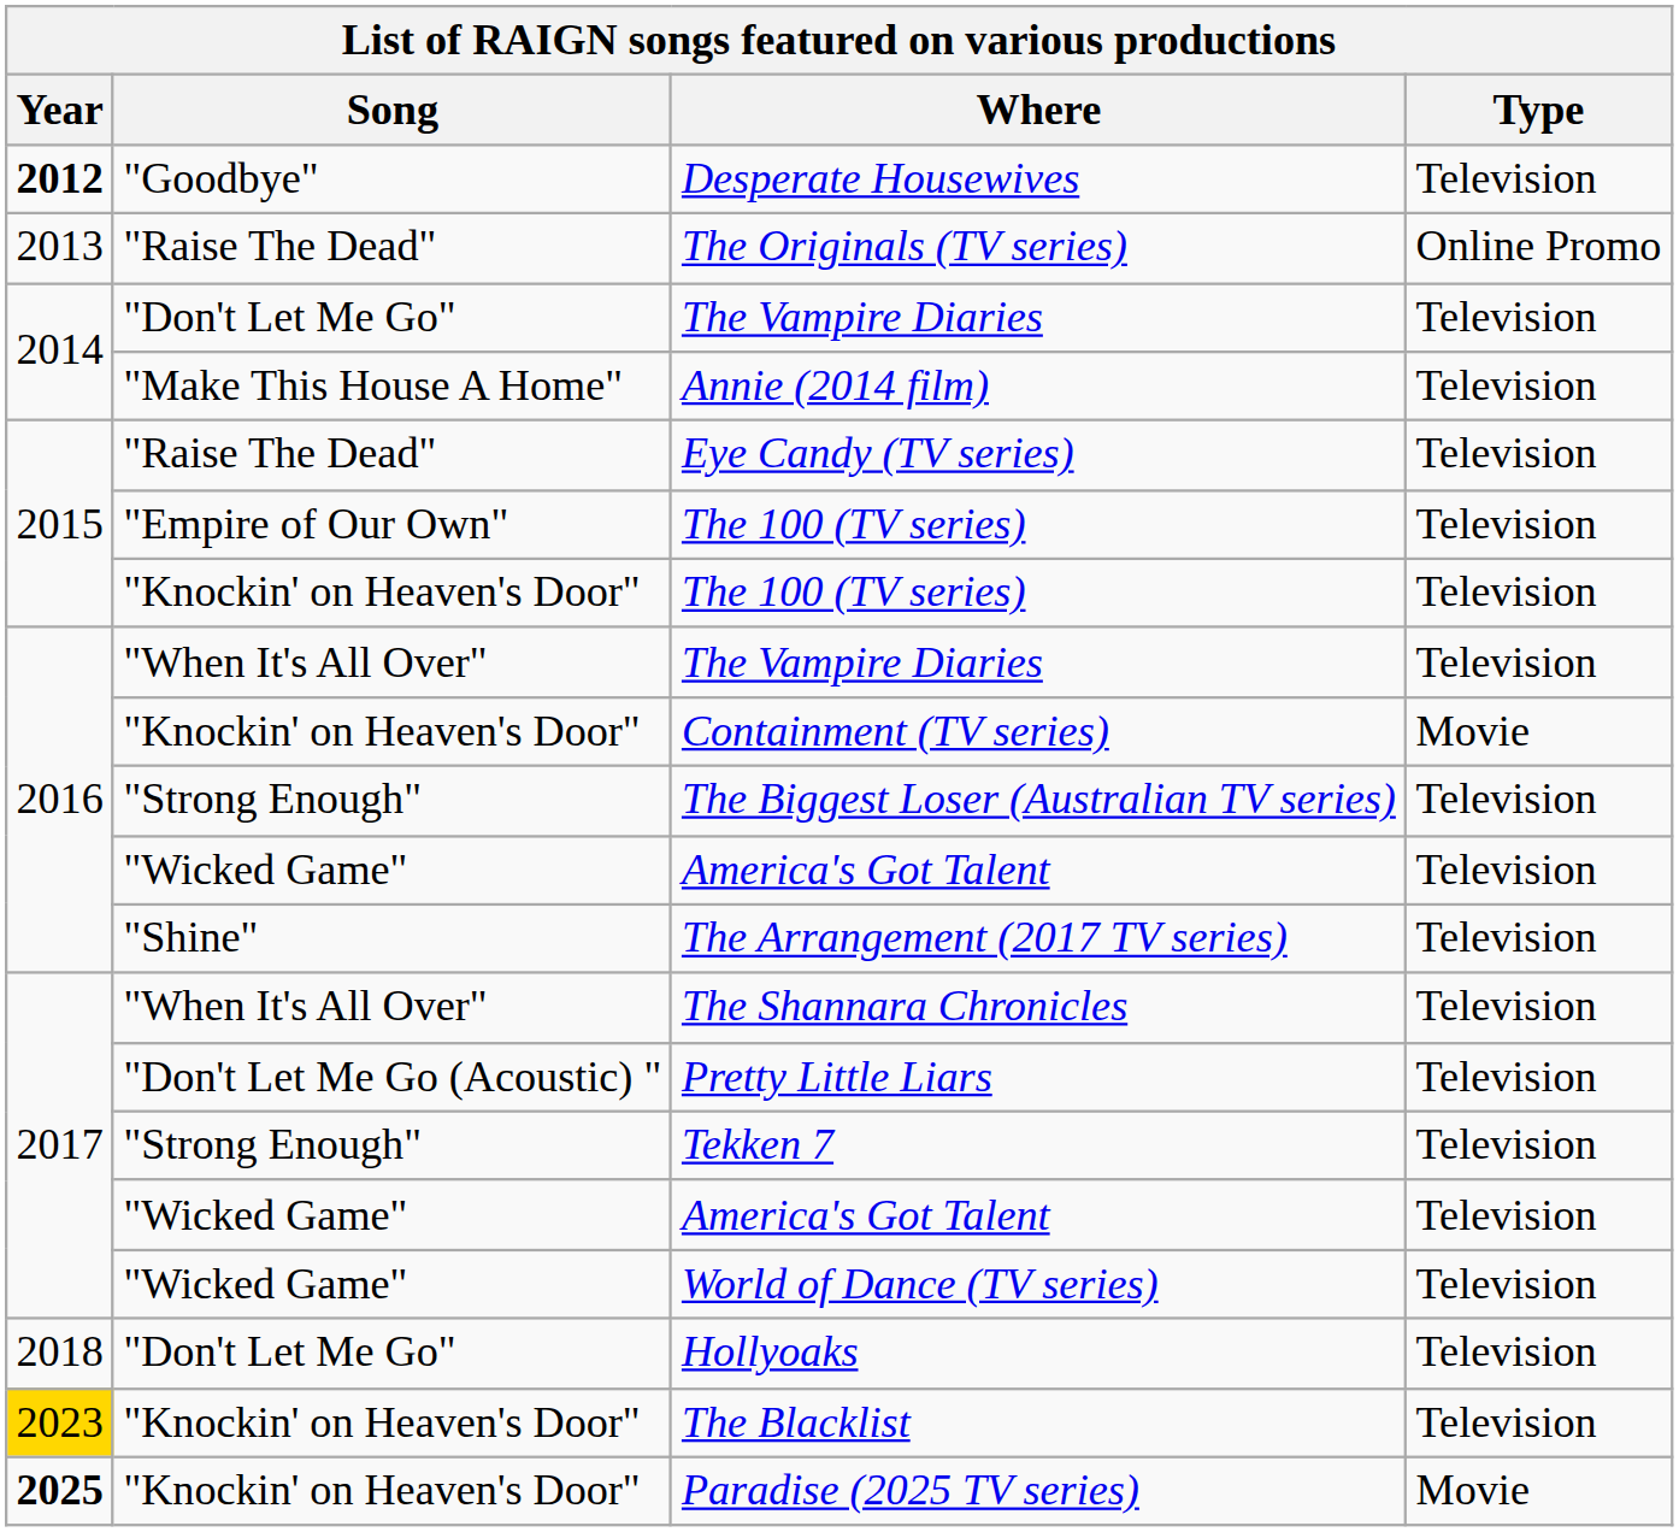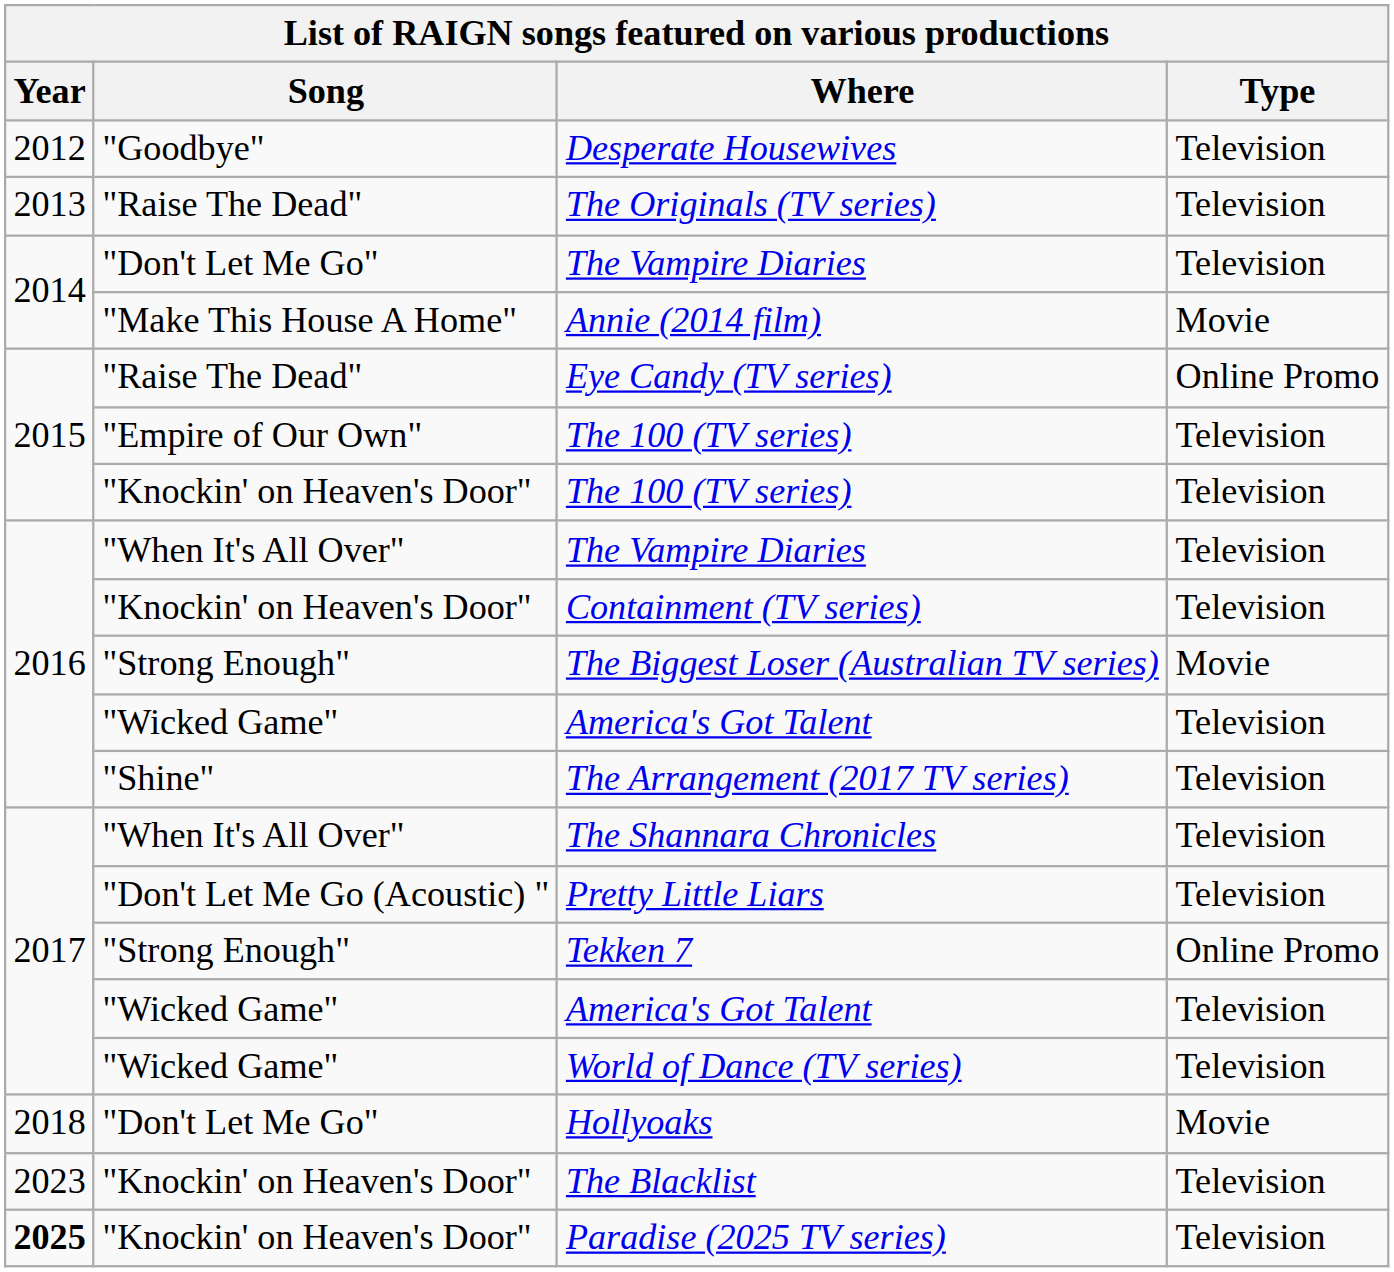 <table class="wikitable">
 <tr>
 <th colspan=4>List of RAIGN songs featured on various productions</th>
 </tr>
 <tr>
 <th>Year</th>
 <th>Song</th>
 <th>Where</th>
 <th>Type</th>
 </tr>
 <tr>
-<td><strong>2012</strong></td>
+<td>2012</td>
 <td>"Goodbye"</td>
 <td><em><a href='#'>Desperate Housewives</a></em></td>
 <td>Television</td>
 </tr>
 <tr>
 <td>2013</td>
 <td>"Raise The Dead"</td>
 <td><em><a href='#'>The Originals (TV series)</a></em></td>
-<td>Online Promo</td>
+<td>Television</td>
 </tr>
 <tr>
 <td rowspan="2">2014</td>
 <td>"Don't Let Me Go"</td>
 <td><em><a href='#'>The Vampire Diaries</a></em></td>
 <td>Television</td>
 </tr>
 <tr>
 <td>"Make This House A Home"</td>
 <td><em><a href='#'>Annie (2014 film)</a></em></td>
-<td>Television</td>
+<td>Movie</td>
 </tr>
 <tr>
 <td rowspan="3">2015</td>
 <td>"Raise The Dead"</td>
 <td><em><a href='#'>Eye Candy (TV series)</a></em></td>
-<td>Television</td>
+<td>Online Promo</td>
 </tr>
 <tr>
 <td>"Empire of Our Own"</td>
 <td><em><a href='#'>The 100 (TV series)</a></em></td>
 <td>Television</td>
 </tr>
 <tr>
 <td>"Knockin' on Heaven's Door"</td>
 <td><em><a href='#'>The 100 (TV series)</a></em></td>
 <td>Television</td>
 </tr>
 <tr>
 <td rowspan="5">2016</td>
 <td>"When It's All Over"</td>
 <td><em><a href='#'>The Vampire Diaries</a></em></td>
 <td>Television</td>
 </tr>
 <tr>
 <td>"Knockin' on Heaven's Door"</td>
 <td><em><a href='#'>Containment (TV series)</a></em></td>
-<td>Movie</td>
+<td>Television</td>
 </tr>
 <tr>
 <td>"Strong Enough"</td>
 <td><em><a href='#'>The Biggest Loser (Australian TV series)</a></em></td>
-<td>Television</td>
+<td>Movie</td>
 </tr>
 <tr>
 <td>"Wicked Game"</td>
 <td><em><a href='#'>America's Got Talent</a></em></td>
 <td>Television</td>
 </tr>
 <tr>
 <td>"Shine"</td>
 <td><em><a href='#'>The Arrangement (2017 TV series)</a></em></td>
 <td>Television</td>
 </tr>
 <tr>
 <td rowspan="5">2017</td>
 <td>"When It's All Over"</td>
 <td><em><a href='#'>The Shannara Chronicles</a></em></td>
 <td>Television</td>
 </tr>
 <tr>
 <td>"Don't Let Me Go (Acoustic) "</td>
 <td><em><a href='#'>Pretty Little Liars</a></em></td>
 <td>Television</td>
 </tr>
 <tr>
 <td>"Strong Enough"</td>
 <td><em><a href='#'>Tekken 7</a></em></td>
-<td>Television</td>
+<td>Online Promo</td>
 </tr>
 <tr>
 <td>"Wicked Game"</td>
 <td><em><a href='#'>America's Got Talent</a></em></td>
 <td>Television</td>
 </tr>
 <tr>
 <td>"Wicked Game"</td>
 <td><em><a href='#'>World of Dance (TV series)</a></em></td>
 <td>Television</td>
 </tr>
 <tr>
 <td rowspan="1">2018</td>
 <td>"Don't Let Me Go"</td>
 <td><em><a href='#'>Hollyoaks</a></em></td>
-<td>Television</td>
+<td>Movie</td>
 </tr>
 <tr>
-<td style="background: gold;">2023</td>
+<td>2023</td>
 <td>"Knockin' on Heaven's Door"</td>
 <td><em><a href='#'>The Blacklist</a></em></td>
 <td>Television</td>
 </tr>
 <tr>
 <td><strong>2025</strong></td>
 <td>"Knockin' on Heaven's Door"</td>
 <td><em><a href='#'>Paradise (2025 TV series)</a></em></td>
-<td>Movie</td>
+<td>Television</td>
 </tr>
 </table>
